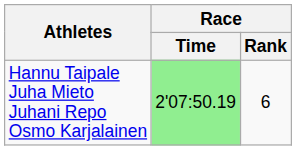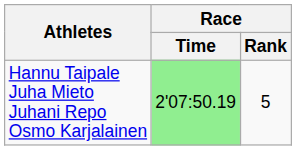 <table class="wikitable" border="1" style="font-size:90%">
 <tr>
 <th rowspan=2>Athletes</th>
 <th colspan=2>Race</th>
 </tr>
 <tr>
 <th>Time</th>
 <th>Rank</th>
 </tr>
 <tr>
 <td><a href='#'>Hannu Taipale</a><br><a href='#'>Juha Mieto</a><br><a href='#'>Juhani Repo</a><br><a href='#'>Osmo Karjalainen</a></td>
 <td align=center style="background: lightgreen;">2'07:50.19</td>
-<td align=center>6</td>
+<td align=center>5</td>
 </tr>
 </table>
